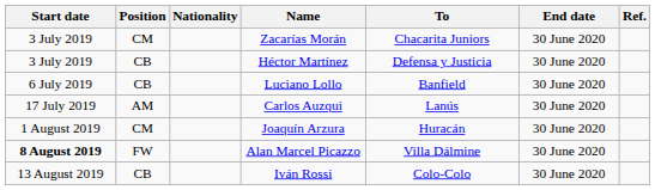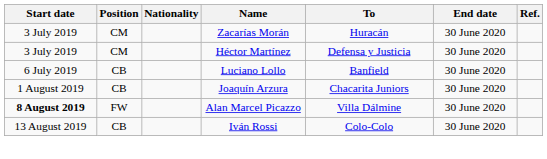 <table class="wikitable" style="text-align:center; font-size:90%; ">
 <tr>
 <th style="background:#; color:#; width:110px;">Start date</th>
 <th style="background:#; color:#; width:50px;">Position</th>
 <th style="background:#; color:#; width:50px;">Nationality</th>
 <th style="background:#; color:#; width:125px;">Name</th>
 <th style="background:#; color:#; width:155px;">To</th>
 <th style="background:#; color:#; width:100px;">End date</th>
 <th style="background:#; color:#; width:25px;">Ref.</th>
 </tr>
 <tr>
 <td>3 July 2019</td>
 <td>CM</td>
 <td></td>
 <td><a href='#'>Zacarías Morán</a></td>
-<td> <a href='#'>Chacarita Juniors</a></td>
+<td> <a href='#'>Huracán</a></td>
 <td>30 June 2020</td>
 <td></td>
 </tr>
 <tr>
 <td>3 July 2019</td>
-<td>CB</td>
+<td>CM</td>
 <td></td>
 <td><a href='#'>Héctor Martínez</a></td>
 <td> <a href='#'>Defensa y Justicia</a></td>
 <td>30 June 2020</td>
 <td></td>
 </tr>
 <tr>
 <td>6 July 2019</td>
 <td>CB</td>
 <td></td>
 <td><a href='#'>Luciano Lollo</a></td>
 <td> <a href='#'>Banfield</a></td>
 <td>30 June 2020</td>
 <td></td>
 </tr>
 <tr>
-<td>17 July 2019</td>
-<td>AM</td>
-<td></td>
-<td><a href='#'>Carlos Auzqui</a></td>
-<td> <a href='#'>Lanús</a></td>
-<td>30 June 2020</td>
-<td></td>
-</tr>
-<tr>
 <td>1 August 2019</td>
-<td>CM</td>
+<td>CB</td>
 <td></td>
 <td><a href='#'>Joaquín Arzura</a></td>
-<td> <a href='#'>Huracán</a></td>
+<td> <a href='#'>Chacarita Juniors</a></td>
 <td>30 June 2020</td>
 <td></td>
 </tr>
 <tr>
 <td><strong>8 August 2019</strong></td>
 <td>FW</td>
 <td></td>
 <td><a href='#'>Alan Marcel Picazzo</a></td>
 <td> <a href='#'>Villa Dálmine</a></td>
 <td>30 June 2020</td>
 <td></td>
 </tr>
 <tr>
 <td>13 August 2019</td>
 <td>CB</td>
 <td></td>
 <td><a href='#'>Iván Rossi</a></td>
 <td> <a href='#'>Colo-Colo</a></td>
 <td>30 June 2020</td>
 <td></td>
 </tr>
 </table>
